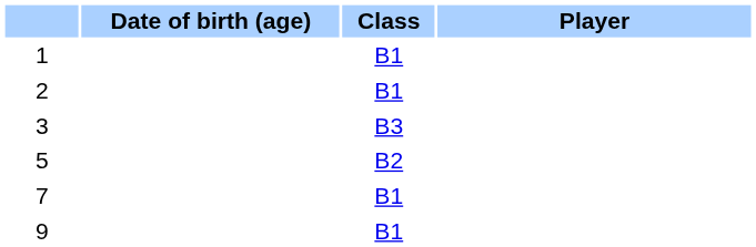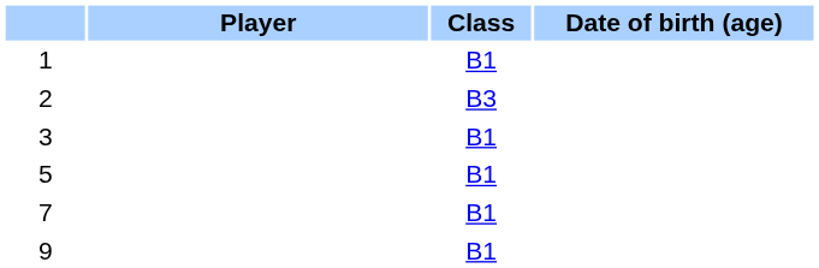 <table class="sortable" border="0" cellspacing="2" cellpadding="2">
 <tr style="background-color:#AAD0FF">
 <th width=8%></th>
+<th width=34%>Player</th>
+<th width=10%>Class</th>
 <th width=28%>Date of birth (age)</th>
-<th width=10%>Class</th>
-<th width=34%>Player</th>
 </tr>
 <tr>
 <td style="text-align: center;">1</td>
+<td></td>
+<td style="text-align: center;"><a href='#'>B1</a></td>
 <td style="text-align: center;"></td>
-<td style="text-align: center;"><a href='#'>B1</a></td>
-<td></td>
 </tr>
 <tr>
 <td style="text-align: center;">2</td>
+<td></td>
+<td style="text-align: center;"><a href='#'>B3</a></td>
 <td style="text-align: center;"></td>
-<td style="text-align: center;"><a href='#'>B1</a></td>
-<td></td>
 </tr>
 <tr>
 <td style="text-align: center;">3</td>
+<td></td>
+<td style="text-align: center;"><a href='#'>B1</a></td>
 <td style="text-align: center;"></td>
-<td style="text-align: center;"><a href='#'>B3</a></td>
-<td></td>
 </tr>
 <tr>
 <td style="text-align: center;">5</td>
+<td></td>
+<td style="text-align: center;"><a href='#'>B1</a></td>
 <td style="text-align: center;"></td>
-<td style="text-align: center;"><a href='#'>B2</a></td>
-<td></td>
 </tr>
 <tr>
 <td style="text-align: center;">7</td>
+<td></td>
+<td style="text-align: center;"><a href='#'>B1</a></td>
 <td style="text-align: center;"></td>
-<td style="text-align: center;"><a href='#'>B1</a></td>
-<td></td>
 </tr>
 <tr>
 <td style="text-align: center;">9</td>
+<td></td>
+<td style="text-align: center;"><a href='#'>B1</a></td>
 <td style="text-align: center;"></td>
-<td style="text-align: center;"><a href='#'>B1</a></td>
-<td></td>
 </tr>
 </table>
